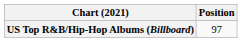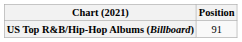 <table class="wikitable plainrowheaders" style="text-align:center">
 <tr>
 <th scope="col">Chart (2021)</th>
 <th scope="col">Position</th>
 </tr>
 <tr>
 <th scope="row">US Top R&B/Hip-Hop Albums (<em>Billboard</em>)</th>
-<td>97</td>
+<td>91</td>
 </tr>
 </table>
